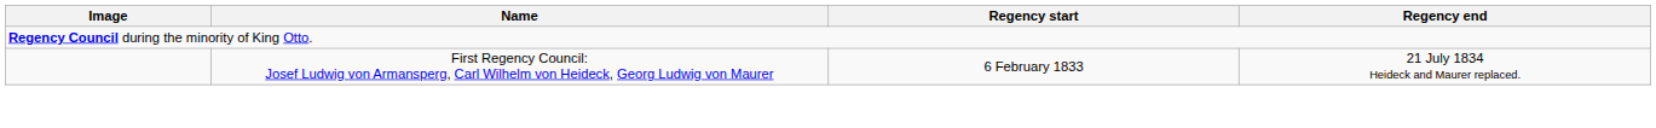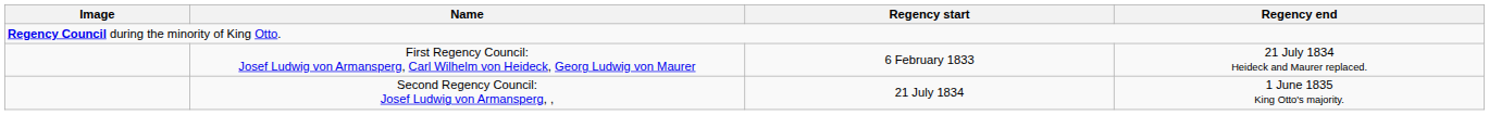 <table width=98% class="wikitable">
 <tr>
 <th width=10%>Image</th>
 <th width=30%>Name</th>
 <th width=20%>Regency start</th>
 <th width=20%>Regency end</th>
 </tr>
 <tr>
 <td width="100%" height="4" colspan="4"><strong><a href='#'>Regency Council</a></strong> during the minority of King <a href='#'>Otto</a>.</td>
 </tr>
 <tr>
 <td align="center"></td>
 <td align="center">First Regency Council:<br><a href='#'>Josef Ludwig von Armansperg</a>, <a href='#'>Carl Wilhelm von Heideck</a>, <a href='#'>Georg Ludwig von Maurer</a></td>
 <td align="center">6 February 1833</td>
 <td align="center">21 July 1834<br><small>Heideck and Maurer replaced.</small></td>
 </tr>
+<tr>
+<td align="center"></td>
+<td align="center">Second Regency Council:<br><a href='#'>Josef Ludwig von Armansperg</a>, , </td>
+<td align="center">21 July 1834</td>
+<td align="center">1 June 1835<br><small>King Otto's majority.</small></td>
+</tr>
 </table>
